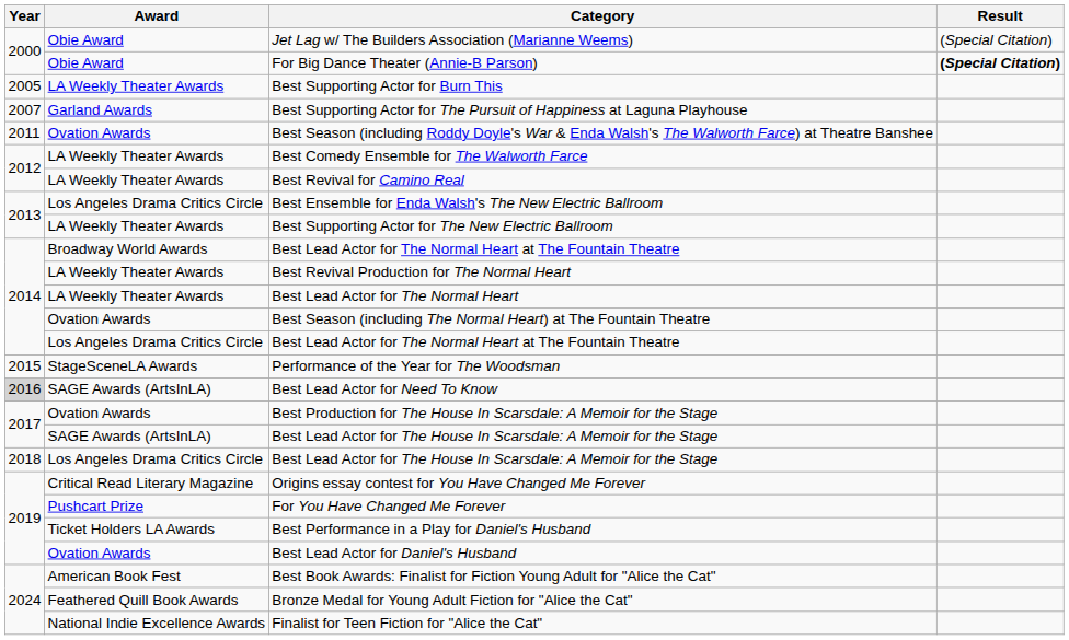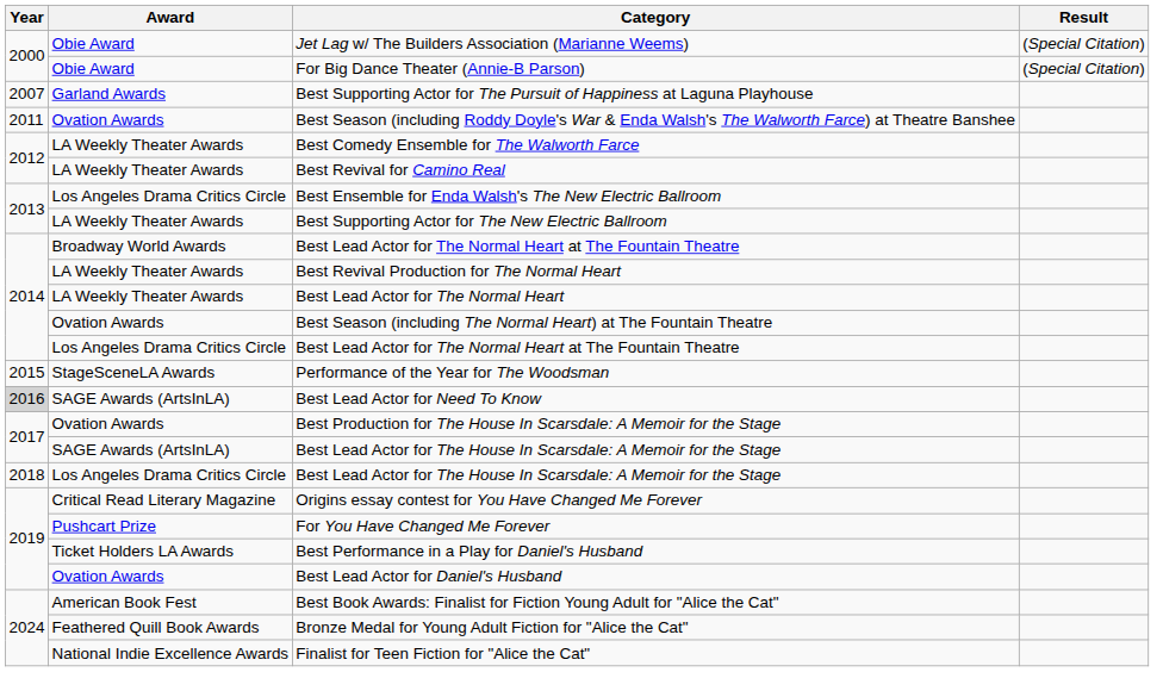 <table class="wikitable">
 <tr>
 <th>Year</th>
 <th>Award</th>
 <th>Category</th>
 <th>Result</th>
 </tr>
 <tr>
 <td Rowspan=2>2000</td>
 <td><a href='#'>Obie Award</a></td>
 <td><em>Jet Lag</em> w/ The Builders Association (<a href='#'>Marianne Weems</a>)</td>
 <td> (<em>Special Citation</em>)</td>
 </tr>
 <tr>
 <td><a href='#'>Obie Award</a></td>
 <td>For Big Dance Theater (<a href='#'>Annie-B Parson</a>)</td>
-<td><strong> (<em>Special Citation</em>)</strong></td>
-</tr>
-<tr>
-<td Rowspan=1>2005</td>
-<td><a href='#'>LA Weekly Theater Awards</a></td>
-<td>Best Supporting Actor for <a href='#'>Burn This</a></td>
-<td></td>
+<td> (<em>Special Citation</em>)</td>
 </tr>
 <tr>
 <td Rowspan=1>2007</td>
 <td><a href='#'>Garland Awards</a></td>
 <td>Best Supporting Actor for <em>The Pursuit of Happiness</em> at Laguna Playhouse</td>
 <td></td>
 </tr>
 <tr>
 <td Rowspan=1>2011</td>
 <td><a href='#'>Ovation Awards</a></td>
 <td>Best Season (including <a href='#'>Roddy Doyle</a>'s <em>War</em> & <a href='#'>Enda Walsh</a>'s <em><a href='#'>The Walworth Farce</a></em>) at Theatre Banshee</td>
 <td></td>
 </tr>
 <tr>
 <td Rowspan=2>2012</td>
 <td>LA Weekly Theater Awards</td>
 <td>Best Comedy Ensemble for <em><a href='#'>The Walworth Farce</a></em></td>
 <td></td>
 </tr>
 <tr>
 <td>LA Weekly Theater Awards</td>
 <td>Best Revival for <em><a href='#'>Camino Real</a></em></td>
 <td></td>
 </tr>
 <tr>
 <td rowspan="2">2013</td>
 <td>Los Angeles Drama Critics Circle</td>
 <td>Best Ensemble for <a href='#'>Enda Walsh</a>'s <em>The New Electric Ballroom</em></td>
 <td></td>
 </tr>
 <tr>
 <td>LA Weekly Theater Awards</td>
 <td>Best Supporting Actor for <em>The New Electric Ballroom</em></td>
 <td></td>
 </tr>
 <tr>
 <td rowspan="5">2014</td>
 <td>Broadway World Awards</td>
 <td>Best Lead Actor for <a href='#'>The Normal Heart</a> at <a href='#'>The Fountain Theatre</a></td>
 <td></td>
 </tr>
 <tr>
 <td>LA Weekly Theater Awards</td>
 <td>Best Revival Production for <em>The Normal Heart</em></td>
 <td></td>
 </tr>
 <tr>
 <td>LA Weekly Theater Awards</td>
 <td>Best Lead Actor for <em>The Normal Heart</em></td>
 <td></td>
 </tr>
 <tr>
 <td>Ovation Awards</td>
 <td>Best Season (including <em>The Normal Heart</em>) at The Fountain Theatre</td>
 <td></td>
 </tr>
 <tr>
 <td>Los Angeles Drama Critics Circle</td>
 <td>Best Lead Actor for <em>The Normal Heart</em> at The Fountain Theatre</td>
 <td></td>
 </tr>
 <tr>
 <td>2015</td>
 <td>StageSceneLA Awards</td>
 <td>Performance of the Year for <em>The Woodsman</em></td>
 <td></td>
 </tr>
 <tr>
 <td style="background: lightgrey;">2016</td>
 <td>SAGE Awards (ArtsInLA)</td>
 <td>Best Lead Actor for <em>Need To Know</em></td>
 <td></td>
 </tr>
 <tr>
 <td rowspan="2">2017</td>
 <td>Ovation Awards</td>
 <td>Best Production for <em>The House In Scarsdale: A Memoir for the Stage</em></td>
 <td></td>
 </tr>
 <tr>
 <td>SAGE Awards (ArtsInLA)</td>
 <td>Best Lead Actor for <em>The House In Scarsdale: A Memoir for the Stage</em></td>
 <td></td>
 </tr>
 <tr>
 <td>2018</td>
 <td>Los Angeles Drama Critics Circle</td>
 <td>Best Lead Actor for <em>The House In Scarsdale: A Memoir for the Stage</em></td>
 <td></td>
 </tr>
 <tr>
 <td rowspan = "4">2019</td>
 <td>Critical Read Literary Magazine</td>
 <td>Origins essay contest for <em>You Have Changed Me Forever</em></td>
 <td></td>
 </tr>
 <tr>
 <td><a href='#'>Pushcart Prize</a></td>
 <td>For <em>You Have Changed Me Forever</em></td>
 <td></td>
 </tr>
 <tr>
 <td>Ticket Holders LA Awards</td>
 <td>Best Performance in a Play for <em>Daniel's Husband</em></td>
 <td></td>
 </tr>
 <tr>
 <td><a href='#'>Ovation Awards</a></td>
 <td>Best Lead Actor for <em>Daniel's Husband</em></td>
 <td></td>
 </tr>
 <tr>
 <td rowspan="3">2024</td>
 <td>American Book Fest</td>
 <td>Best Book Awards: Finalist for Fiction Young Adult for "Alice the Cat"</td>
 <td></td>
 </tr>
 <tr>
 <td>Feathered Quill Book Awards</td>
 <td>Bronze Medal for Young Adult Fiction for "Alice the Cat"</td>
 <td></td>
 </tr>
 <tr>
 <td>National Indie Excellence Awards</td>
 <td>Finalist for Teen Fiction for "Alice the Cat"</td>
 <td></td>
 </tr>
 </table>
